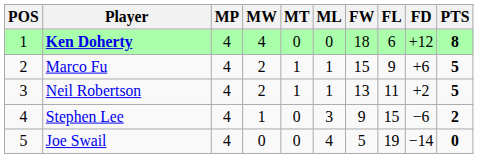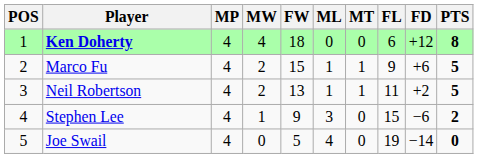 <table class="wikitable" style="text-align: center;">
 <tr>
 <th witdh=20>POS</th>
 <th width=165>Player</th>
 <th width=20>MP</th>
 <th width=20>MW</th>
+<th width=20>FW</th>
+<th width=20>ML</th>
 <th width=20>MT</th>
-<th width=20>ML</th>
-<th width=20>FW</th>
 <th width=20>FL</th>
 <th width=20>FD</th>
 <th width=20>PTS</th>
 </tr>
 <tr style="background:#aaffaa;">
 <td>1</td>
 <td style="text-align:left;"> <strong><a href='#'>Ken Doherty</a></strong></td>
 <td>4</td>
 <td>4</td>
+<td>18</td>
 <td>0</td>
 <td>0</td>
-<td>18</td>
 <td>6</td>
 <td>+12</td>
 <td><strong>8</strong></td>
 </tr>
 <tr>
 <td>2</td>
 <td style="text-align:left;"> <a href='#'>Marco Fu</a></td>
 <td>4</td>
 <td>2</td>
+<td>15</td>
 <td>1</td>
 <td>1</td>
-<td>15</td>
 <td>9</td>
 <td>+6</td>
 <td><strong>5</strong></td>
 </tr>
 <tr>
 <td>3</td>
 <td style="text-align:left;"> <a href='#'>Neil Robertson</a></td>
 <td>4</td>
 <td>2</td>
+<td>13</td>
 <td>1</td>
 <td>1</td>
-<td>13</td>
 <td>11</td>
 <td>+2</td>
 <td><strong>5</strong></td>
 </tr>
 <tr>
 <td>4</td>
 <td style="text-align:left;"> <a href='#'>Stephen Lee</a></td>
 <td>4</td>
 <td>1</td>
+<td>9</td>
+<td>3</td>
 <td>0</td>
-<td>3</td>
-<td>9</td>
 <td>15</td>
 <td>−6</td>
 <td><strong>2</strong></td>
 </tr>
 <tr>
 <td>5</td>
 <td style="text-align:left;"> <a href='#'>Joe Swail</a></td>
 <td>4</td>
 <td>0</td>
+<td>5</td>
+<td>4</td>
 <td>0</td>
-<td>4</td>
-<td>5</td>
 <td>19</td>
 <td>−14</td>
 <td><strong>0</strong></td>
 </tr>
 </table>
